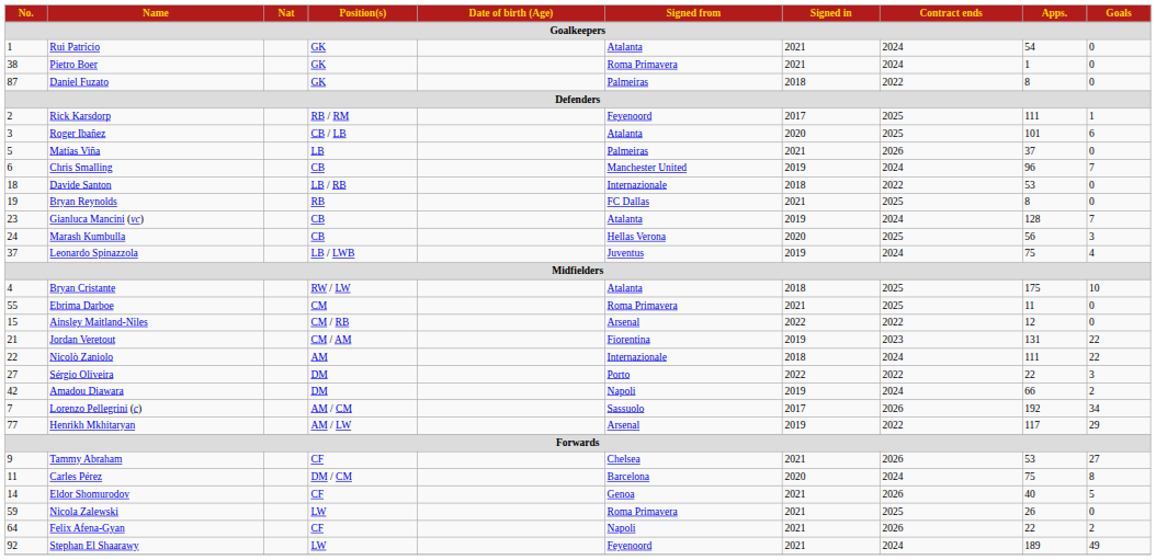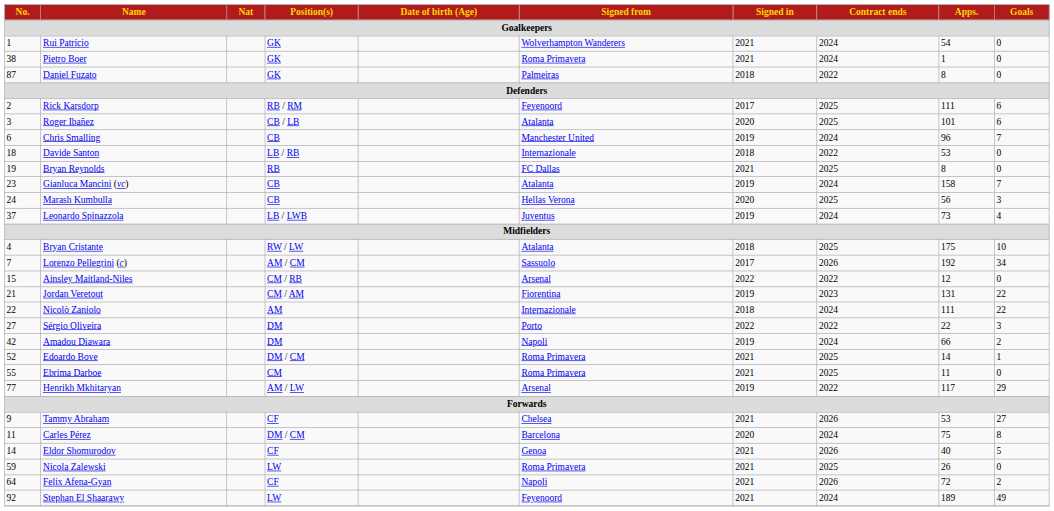 <table class="wikitable" style="text-align:left; font-size:90%; width:100%;">
 <tr>
 <th style="background:#B21B1C; color:#FFD700; text-align:center;">No.</th>
 <th style="background:#B21B1C; color:#FFD700; text-align:center;">Name</th>
 <th style="background:#B21B1C; color:#FFD700; text-align:center;">Nat</th>
 <th style="background:#B21B1C; color:#FFD700; text-align:center;">Position(s)</th>
 <th style="background:#B21B1C; color:#FFD700; text-align:center;">Date of birth (Age)</th>
 <th style="background:#B21B1C; color:#FFD700; text-align:center;">Signed from</th>
 <th style="background:#B21B1C; color:#FFD700; text-align:center;">Signed in</th>
 <th style="background:#B21B1C; color:#FFD700; text-align:center;">Contract ends</th>
 <th style="background:#B21B1C; color:#FFD700; text-align:center;">Apps.</th>
 <th style="background:#B21B1C; color:#FFD700; text-align:center;">Goals</th>
 </tr>
 <tr>
 <th colspan=10 style="background:#DCDCDC; text-align:center;">Goalkeepers</th>
 </tr>
 <tr>
 <td>1</td>
 <td><a href='#'>Rui Patrício</a></td>
 <td></td>
 <td><a href='#'>GK</a></td>
 <td></td>
-<td> <a href='#'>Atalanta</a></td>
+<td> <a href='#'>Wolverhampton Wanderers</a></td>
 <td>2021</td>
 <td>2024</td>
 <td>54</td>
 <td>0</td>
 </tr>
 <tr>
 <td>38</td>
 <td><a href='#'>Pietro Boer</a></td>
 <td></td>
 <td><a href='#'>GK</a></td>
 <td></td>
 <td> <a href='#'>Roma Primavera</a></td>
 <td>2021</td>
 <td>2024</td>
 <td>1</td>
 <td>0</td>
 </tr>
 <tr>
 <td>87</td>
 <td><a href='#'>Daniel Fuzato</a></td>
 <td></td>
 <td><a href='#'>GK</a></td>
 <td></td>
 <td> <a href='#'>Palmeiras</a></td>
 <td>2018</td>
 <td>2022</td>
 <td>8</td>
 <td>0</td>
 </tr>
 <tr>
 <th colspan=10 style="background:#DCDCDC; text-align:center;">Defenders</th>
 </tr>
 <tr>
 <td>2</td>
 <td><a href='#'>Rick Karsdorp</a></td>
 <td></td>
 <td><a href='#'>RB</a> / <a href='#'>RM</a></td>
 <td></td>
 <td> <a href='#'>Feyenoord</a></td>
 <td>2017</td>
 <td>2025</td>
 <td>111</td>
-<td>1</td>
+<td>6</td>
 </tr>
 <tr>
 <td>3</td>
 <td><a href='#'>Roger Ibañez</a></td>
 <td></td>
 <td><a href='#'>CB</a> / <a href='#'>LB</a></td>
 <td></td>
 <td> <a href='#'>Atalanta</a></td>
 <td>2020</td>
 <td>2025</td>
 <td>101</td>
 <td>6</td>
-</tr>
-<tr>
-<td>5</td>
-<td><a href='#'>Matías Viña</a></td>
-<td></td>
-<td><a href='#'>LB</a></td>
-<td></td>
-<td> <a href='#'>Palmeiras</a></td>
-<td>2021</td>
-<td>2026</td>
-<td>37</td>
-<td>0</td>
 </tr>
 <tr>
 <td>6</td>
 <td><a href='#'>Chris Smalling</a></td>
 <td></td>
 <td><a href='#'>CB</a></td>
 <td></td>
 <td> <a href='#'>Manchester United</a></td>
 <td>2019</td>
 <td>2024</td>
 <td>96</td>
 <td>7</td>
 </tr>
 <tr>
 <td>18</td>
 <td><a href='#'>Davide Santon</a></td>
 <td></td>
 <td><a href='#'>LB</a> / <a href='#'>RB</a></td>
 <td></td>
 <td> <a href='#'>Internazionale</a></td>
 <td>2018</td>
 <td>2022</td>
 <td>53</td>
 <td>0</td>
 </tr>
 <tr>
 <td>19</td>
 <td><a href='#'>Bryan Reynolds</a></td>
 <td></td>
 <td><a href='#'>RB</a></td>
 <td></td>
 <td> <a href='#'>FC Dallas</a></td>
 <td>2021</td>
 <td>2025</td>
 <td>8</td>
 <td>0</td>
 </tr>
 <tr>
 <td>23</td>
 <td><a href='#'>Gianluca Mancini</a> (<em><a href='#'>vc</a></em>)</td>
 <td></td>
 <td><a href='#'>CB</a></td>
 <td></td>
 <td> <a href='#'>Atalanta</a></td>
 <td>2019</td>
 <td>2024</td>
-<td>128</td>
+<td>158</td>
 <td>7</td>
 </tr>
 <tr>
 <td>24</td>
 <td><a href='#'>Marash Kumbulla</a></td>
 <td></td>
 <td><a href='#'>CB</a></td>
 <td></td>
 <td> <a href='#'>Hellas Verona</a></td>
 <td>2020</td>
 <td>2025</td>
 <td>56</td>
 <td>3</td>
 </tr>
 <tr>
 <td>37</td>
 <td><a href='#'>Leonardo Spinazzola</a></td>
 <td></td>
 <td><a href='#'>LB</a> / <a href='#'>LWB</a></td>
 <td></td>
 <td> <a href='#'>Juventus</a></td>
 <td>2019</td>
 <td>2024</td>
-<td>75</td>
+<td>73</td>
 <td>4</td>
 </tr>
 <tr>
 <th colspan=10 style="background:#DCDCDC; text-align:center;">Midfielders</th>
 </tr>
 <tr>
 <td>4</td>
 <td><a href='#'>Bryan Cristante</a></td>
 <td></td>
 <td><a href='#'>RW</a> / <a href='#'>LW</a></td>
 <td></td>
 <td> <a href='#'>Atalanta</a></td>
 <td>2018</td>
 <td>2025</td>
 <td>175</td>
 <td>10</td>
 </tr>
 <tr>
-<td>55</td>
-<td><a href='#'>Ebrima Darboe</a></td>
+<td>7</td>
+<td><a href='#'>Lorenzo Pellegrini</a> (<em><a href='#'>c</a></em>)</td>
 <td></td>
-<td><a href='#'>CM</a></td>
+<td><a href='#'>AM</a> / <a href='#'>CM</a></td>
 <td></td>
-<td> <a href='#'>Roma Primavera</a></td>
-<td>2021</td>
-<td>2025</td>
-<td>11</td>
-<td>0</td>
+<td> <a href='#'>Sassuolo</a></td>
+<td>2017</td>
+<td>2026</td>
+<td>192</td>
+<td>34</td>
 </tr>
 <tr>
 <td>15</td>
 <td><a href='#'>Ainsley Maitland-Niles</a></td>
 <td></td>
 <td><a href='#'>CM</a> / <a href='#'>RB</a></td>
 <td></td>
 <td> <a href='#'>Arsenal</a></td>
 <td>2022</td>
 <td>2022</td>
 <td>12</td>
 <td>0</td>
 </tr>
 <tr>
 <td>21</td>
 <td><a href='#'>Jordan Veretout</a></td>
 <td></td>
 <td><a href='#'>CM</a> / <a href='#'>AM</a></td>
 <td></td>
 <td> <a href='#'>Fiorentina</a></td>
 <td>2019</td>
 <td>2023</td>
 <td>131</td>
 <td>22</td>
 </tr>
 <tr>
 <td>22</td>
 <td><a href='#'>Nicolò Zaniolo</a></td>
 <td></td>
 <td><a href='#'>AM</a></td>
 <td></td>
 <td> <a href='#'>Internazionale</a></td>
 <td>2018</td>
 <td>2024</td>
 <td>111</td>
 <td>22</td>
 </tr>
 <tr>
 <td>27</td>
 <td><a href='#'>Sérgio Oliveira</a></td>
 <td></td>
 <td><a href='#'>DM</a></td>
 <td></td>
 <td> <a href='#'>Porto</a></td>
 <td>2022</td>
 <td>2022</td>
 <td>22</td>
 <td>3</td>
 </tr>
 <tr>
 <td>42</td>
 <td><a href='#'>Amadou Diawara</a></td>
 <td></td>
 <td><a href='#'>DM</a></td>
 <td></td>
 <td> <a href='#'>Napoli</a></td>
 <td>2019</td>
 <td>2024</td>
 <td>66</td>
 <td>2</td>
 </tr>
 <tr>
-<td>7</td>
-<td><a href='#'>Lorenzo Pellegrini</a> (<em><a href='#'>c</a></em>)</td>
+<td>52</td>
+<td><a href='#'>Edoardo Bove</a></td>
 <td></td>
-<td><a href='#'>AM</a> / <a href='#'>CM</a></td>
+<td><a href='#'>DM</a> / <a href='#'>CM</a></td>
 <td></td>
-<td> <a href='#'>Sassuolo</a></td>
-<td>2017</td>
-<td>2026</td>
-<td>192</td>
-<td>34</td>
+<td> <a href='#'>Roma Primavera</a></td>
+<td>2021</td>
+<td>2025</td>
+<td>14</td>
+<td>1</td>
+</tr>
+<tr>
+<td>55</td>
+<td><a href='#'>Ebrima Darboe</a></td>
+<td></td>
+<td><a href='#'>CM</a></td>
+<td></td>
+<td> <a href='#'>Roma Primavera</a></td>
+<td>2021</td>
+<td>2025</td>
+<td>11</td>
+<td>0</td>
 </tr>
 <tr>
 <td>77</td>
 <td><a href='#'>Henrikh Mkhitaryan</a></td>
 <td></td>
 <td><a href='#'>AM</a> / <a href='#'>LW</a></td>
 <td></td>
 <td> <a href='#'>Arsenal</a></td>
 <td>2019</td>
 <td>2022</td>
 <td>117</td>
 <td>29</td>
 </tr>
 <tr>
 <th colspan=10 style="background:#DCDCDC; text-align:center;">Forwards</th>
 </tr>
 <tr>
 <td>9</td>
 <td><a href='#'>Tammy Abraham</a></td>
 <td></td>
 <td><a href='#'>CF</a></td>
 <td></td>
 <td> <a href='#'>Chelsea</a></td>
 <td>2021</td>
 <td>2026</td>
 <td>53</td>
 <td>27</td>
 </tr>
 <tr>
 <td>11</td>
 <td><a href='#'>Carles Pérez</a></td>
 <td></td>
 <td><a href='#'>DM</a> / <a href='#'>CM</a></td>
 <td></td>
 <td> <a href='#'>Barcelona</a></td>
 <td>2020</td>
 <td>2024</td>
 <td>75</td>
 <td>8</td>
 </tr>
 <tr>
 <td>14</td>
 <td><a href='#'>Eldor Shomurodov</a></td>
 <td></td>
 <td><a href='#'>CF</a></td>
 <td></td>
 <td> <a href='#'>Genoa</a></td>
 <td>2021</td>
 <td>2026</td>
 <td>40</td>
 <td>5</td>
 </tr>
 <tr>
 <td>59</td>
 <td><a href='#'>Nicola Zalewski</a></td>
 <td></td>
 <td><a href='#'>LW</a></td>
 <td></td>
 <td> <a href='#'>Roma Primavera</a></td>
 <td>2021</td>
 <td>2025</td>
 <td>26</td>
 <td>0</td>
 </tr>
 <tr>
 <td>64</td>
 <td><a href='#'>Felix Afena-Gyan</a></td>
 <td></td>
 <td><a href='#'>CF</a></td>
 <td></td>
 <td> <a href='#'>Napoli</a></td>
 <td>2021</td>
 <td>2026</td>
-<td>22</td>
+<td>72</td>
 <td>2</td>
 </tr>
 <tr>
 <td>92</td>
 <td><a href='#'>Stephan El Shaarawy</a></td>
 <td></td>
 <td><a href='#'>LW</a></td>
 <td></td>
 <td> <a href='#'>Feyenoord</a></td>
 <td>2021</td>
 <td>2024</td>
 <td>189</td>
 <td>49</td>
 </tr>
 <tr>
 </tr>
 </table>
